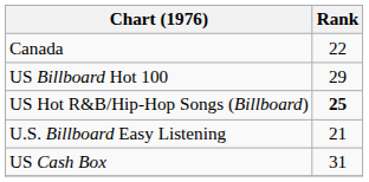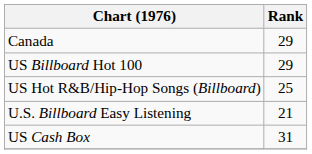 <table class="wikitable sortable">
 <tr>
 <th>Chart (1976)</th>
 <th style="text-align:center;">Rank</th>
 </tr>
 <tr>
 <td>Canada </td>
-<td style="text-align:center;">22</td>
+<td style="text-align:center;">29</td>
 </tr>
 <tr>
 <td>US <em>Billboard</em> Hot 100</td>
 <td style="text-align:center;">29</td>
 </tr>
 <tr>
 <td>US Hot R&B/Hip-Hop Songs (<em>Billboard</em>)</td>
-<td style="text-align:center;"><strong>25</strong></td>
+<td style="text-align:center;">25</td>
 </tr>
 <tr>
 <td>U.S. <em>Billboard</em> Easy Listening</td>
 <td style="text-align:center;">21</td>
 </tr>
 <tr>
 <td>US <em>Cash Box</em> </td>
 <td style="text-align:center;">31</td>
 </tr>
 <tr>
 </tr>
 </table>
